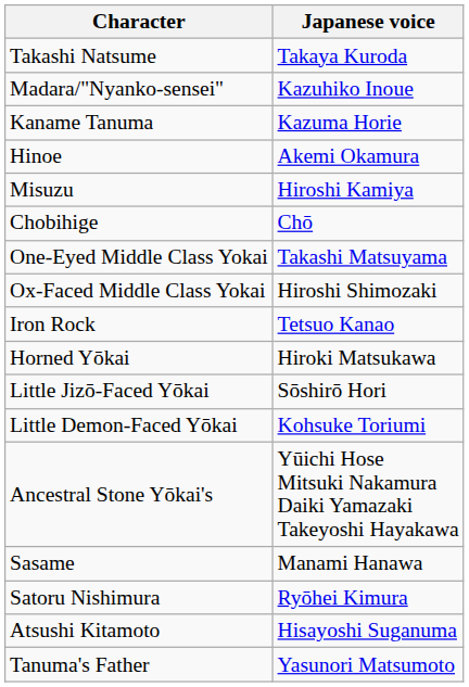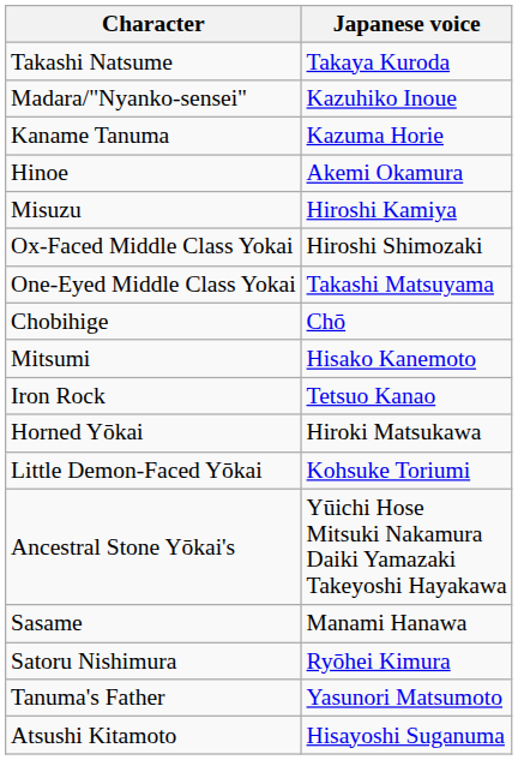 <table class="wikitable">
 <tr>
 <th>Character</th>
 <th>Japanese voice</th>
 </tr>
 <tr>
 <td>Takashi Natsume</td>
 <td><a href='#'>Takaya Kuroda</a></td>
 </tr>
 <tr>
 <td>Madara/"Nyanko-sensei"</td>
 <td><a href='#'>Kazuhiko Inoue</a></td>
 </tr>
 <tr>
 <td>Kaname Tanuma</td>
 <td><a href='#'>Kazuma Horie</a></td>
 </tr>
 <tr>
 <td>Hinoe</td>
 <td><a href='#'>Akemi Okamura</a></td>
 </tr>
 <tr>
 <td>Misuzu</td>
 <td><a href='#'>Hiroshi Kamiya</a></td>
 </tr>
 <tr>
-<td>Chobihige</td>
-<td><a href='#'>Chō</a></td>
+<td>Ox-Faced Middle Class Yokai</td>
+<td>Hiroshi Shimozaki</td>
 </tr>
 <tr>
 <td>One-Eyed Middle Class Yokai</td>
 <td><a href='#'>Takashi Matsuyama</a></td>
 </tr>
 <tr>
-<td>Ox-Faced Middle Class Yokai</td>
-<td>Hiroshi Shimozaki</td>
+<td>Chobihige</td>
+<td><a href='#'>Chō</a></td>
+</tr>
+<tr>
+<td>Mitsumi</td>
+<td><a href='#'>Hisako Kanemoto</a></td>
 </tr>
 <tr>
 <td>Iron Rock</td>
 <td><a href='#'>Tetsuo Kanao</a></td>
 </tr>
 <tr>
 <td>Horned Yōkai</td>
 <td>Hiroki Matsukawa</td>
-</tr>
-<tr>
-<td>Little Jizō-Faced Yōkai</td>
-<td>Sōshirō Hori</td>
 </tr>
 <tr>
 <td>Little Demon-Faced Yōkai</td>
 <td><a href='#'>Kohsuke Toriumi</a></td>
 </tr>
 <tr>
 <td>Ancestral Stone Yōkai's</td>
 <td>Yūichi Hose<br>Mitsuki Nakamura<br>Daiki Yamazaki<br>Takeyoshi Hayakawa</td>
 </tr>
 <tr>
 <td>Sasame</td>
 <td>Manami Hanawa</td>
 </tr>
 <tr>
 <td>Satoru Nishimura</td>
 <td><a href='#'>Ryōhei Kimura</a></td>
 </tr>
 <tr>
+<td>Tanuma's Father</td>
+<td><a href='#'>Yasunori Matsumoto</a></td>
+</tr>
+<tr>
 <td>Atsushi Kitamoto</td>
 <td><a href='#'>Hisayoshi Suganuma</a></td>
 </tr>
-<tr>
-<td>Tanuma's Father</td>
-<td><a href='#'>Yasunori Matsumoto</a></td>
-</tr>
 </table>
